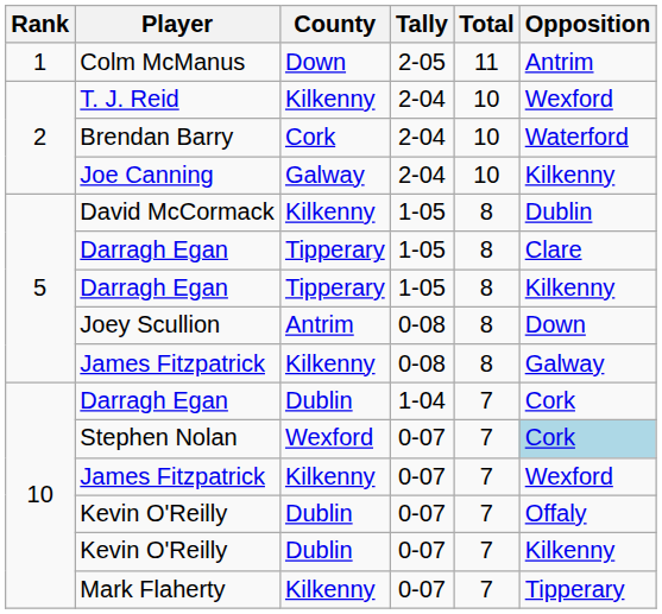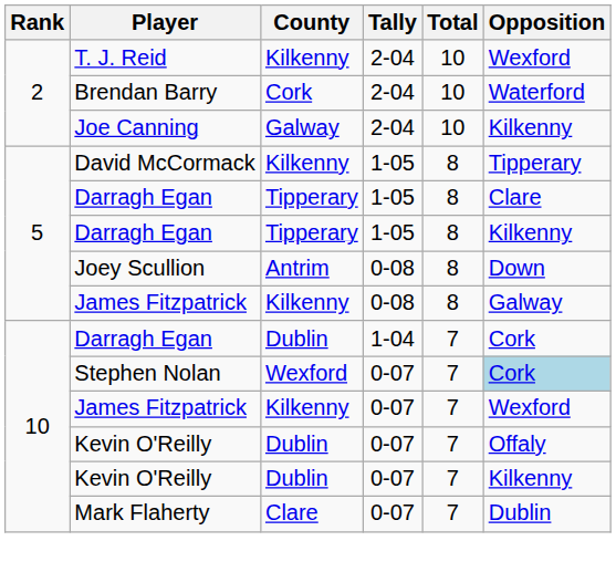 <table class="wikitable">
 <tr>
 <th>Rank</th>
 <th>Player</th>
 <th>County</th>
 <th>Tally</th>
 <th>Total</th>
 <th>Opposition</th>
-</tr>
-<tr>
-<td rowspan=1 align=center>1</td>
-<td>Colm McManus</td>
-<td><a href='#'>Down</a></td>
-<td align=center>2-05</td>
-<td align=center>11</td>
-<td><a href='#'>Antrim</a></td>
 </tr>
 <tr>
 <td rowspan=3 align=center>2</td>
 <td><a href='#'>T. J. Reid</a></td>
 <td><a href='#'>Kilkenny</a></td>
 <td align=center>2-04</td>
 <td align=center>10</td>
 <td><a href='#'>Wexford</a></td>
 </tr>
 <tr>
 <td>Brendan Barry</td>
 <td><a href='#'>Cork</a></td>
 <td align=center>2-04</td>
 <td align=center>10</td>
 <td><a href='#'>Waterford</a></td>
 </tr>
 <tr>
 <td><a href='#'>Joe Canning</a></td>
 <td><a href='#'>Galway</a></td>
 <td align=center>2-04</td>
 <td align=center>10</td>
 <td><a href='#'>Kilkenny</a></td>
 </tr>
 <tr>
 <td rowspan=5 align=center>5</td>
 <td>David McCormack</td>
 <td><a href='#'>Kilkenny</a></td>
 <td align=center>1-05</td>
 <td align=center>8</td>
-<td><a href='#'>Dublin</a></td>
+<td><a href='#'>Tipperary</a></td>
 </tr>
 <tr>
 <td><a href='#'>Darragh Egan</a></td>
 <td><a href='#'>Tipperary</a></td>
 <td align=center>1-05</td>
 <td align=center>8</td>
 <td><a href='#'>Clare</a></td>
 </tr>
 <tr>
 <td><a href='#'>Darragh Egan</a></td>
 <td><a href='#'>Tipperary</a></td>
 <td align=center>1-05</td>
 <td align=center>8</td>
 <td><a href='#'>Kilkenny</a></td>
 </tr>
 <tr>
 <td>Joey Scullion</td>
 <td><a href='#'>Antrim</a></td>
 <td align=center>0-08</td>
 <td align=center>8</td>
 <td><a href='#'>Down</a></td>
 </tr>
 <tr>
 <td><a href='#'>James Fitzpatrick</a></td>
 <td><a href='#'>Kilkenny</a></td>
 <td align=center>0-08</td>
 <td align=center>8</td>
 <td><a href='#'>Galway</a></td>
 </tr>
 <tr>
 <td rowspan=6 align=center>10</td>
 <td><a href='#'>Darragh Egan</a></td>
 <td><a href='#'>Dublin</a></td>
 <td align=center>1-04</td>
 <td align=center>7</td>
 <td><a href='#'>Cork</a></td>
 </tr>
 <tr>
 <td>Stephen Nolan</td>
 <td><a href='#'>Wexford</a></td>
 <td align=center>0-07</td>
 <td align=center>7</td>
 <td style="background: lightblue;"><a href='#'>Cork</a></td>
 </tr>
 <tr>
 <td><a href='#'>James Fitzpatrick</a></td>
 <td><a href='#'>Kilkenny</a></td>
 <td align=center>0-07</td>
 <td align=center>7</td>
 <td><a href='#'>Wexford</a></td>
 </tr>
 <tr>
 <td>Kevin O'Reilly</td>
 <td><a href='#'>Dublin</a></td>
 <td align=center>0-07</td>
 <td align=center>7</td>
 <td><a href='#'>Offaly</a></td>
 </tr>
 <tr>
 <td>Kevin O'Reilly</td>
 <td><a href='#'>Dublin</a></td>
 <td align=center>0-07</td>
 <td align=center>7</td>
 <td><a href='#'>Kilkenny</a></td>
 </tr>
 <tr>
 <td>Mark Flaherty</td>
-<td><a href='#'>Kilkenny</a></td>
+<td><a href='#'>Clare</a></td>
 <td align=center>0-07</td>
 <td align=center>7</td>
-<td><a href='#'>Tipperary</a></td>
+<td><a href='#'>Dublin</a></td>
 </tr>
 </table>
